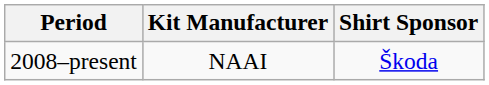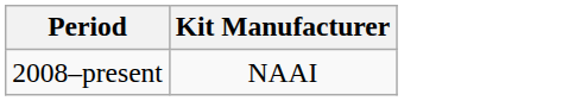 <table class="wikitable" style="text-align: center">
 <tr>
 <th>Period</th>
 <th>Kit Manufacturer</th>
-<th>Shirt Sponsor</th>
 </tr>
 <tr>
 <td>2008–present</td>
 <td>NAAI</td>
-<td><a href='#'>Škoda</a></td>
 </tr>
 </table>
